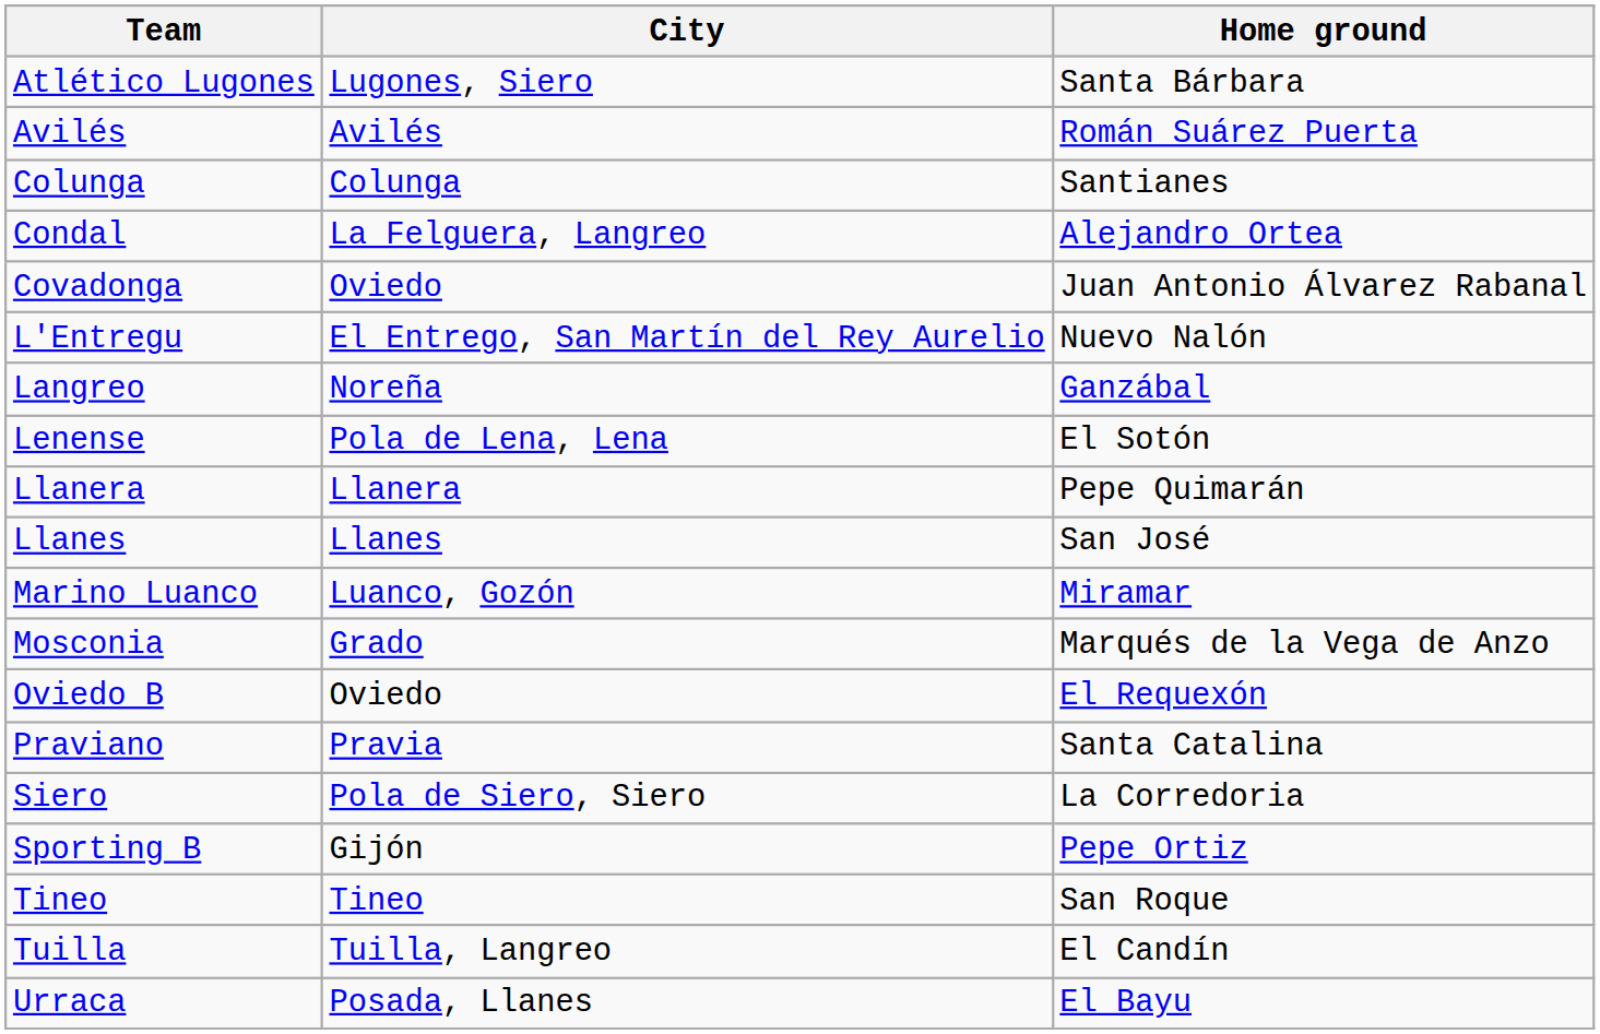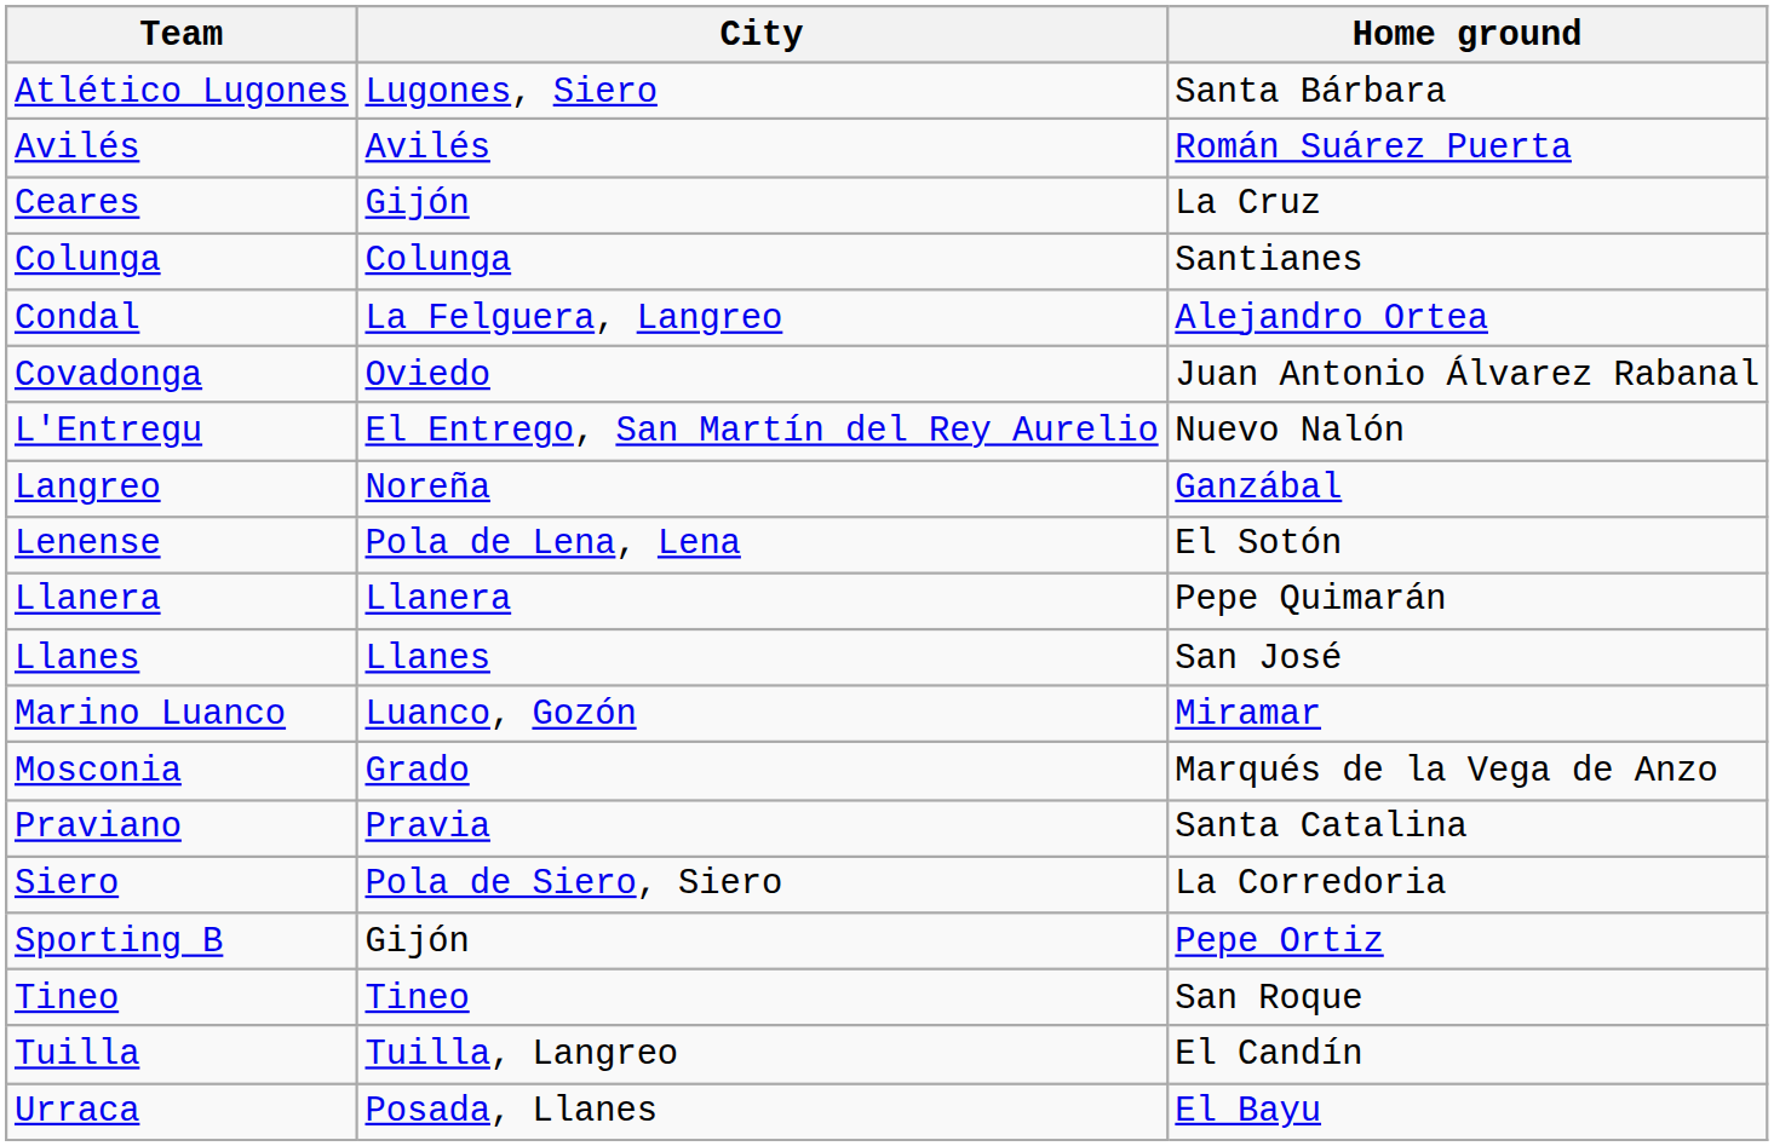 <table class="wikitable sortable">
 <tr>
 <th>Team</th>
 <th>City</th>
 <th>Home ground</th>
 </tr>
 <tr>
 <td><a href='#'>Atlético Lugones</a></td>
 <td><a href='#'>Lugones</a>, <a href='#'>Siero</a></td>
 <td>Santa Bárbara</td>
 </tr>
 <tr>
 <td><a href='#'>Avilés</a></td>
 <td><a href='#'>Avilés</a></td>
 <td><a href='#'>Román Suárez Puerta</a></td>
+</tr>
+<tr>
+<td><a href='#'>Ceares</a></td>
+<td><a href='#'>Gijón</a></td>
+<td>La Cruz</td>
 </tr>
 <tr>
 <td><a href='#'>Colunga</a></td>
 <td><a href='#'>Colunga</a></td>
 <td>Santianes</td>
 </tr>
 <tr>
 <td><a href='#'>Condal</a></td>
 <td><a href='#'>La Felguera</a>, <a href='#'>Langreo</a></td>
 <td><a href='#'>Alejandro Ortea</a></td>
 </tr>
 <tr>
 <td><a href='#'>Covadonga</a></td>
 <td><a href='#'>Oviedo</a></td>
 <td>Juan Antonio Álvarez Rabanal</td>
 </tr>
 <tr>
 <td><a href='#'>L'Entregu</a></td>
 <td><a href='#'>El Entrego</a>, <a href='#'>San Martín del Rey Aurelio</a></td>
 <td>Nuevo Nalón</td>
 </tr>
 <tr>
 <td><a href='#'>Langreo</a></td>
 <td><a href='#'>Noreña</a></td>
 <td><a href='#'>Ganzábal</a></td>
 </tr>
 <tr>
 <td><a href='#'>Lenense</a></td>
 <td><a href='#'>Pola de Lena</a>, <a href='#'>Lena</a></td>
 <td>El Sotón</td>
 </tr>
 <tr>
 <td><a href='#'>Llanera</a></td>
 <td><a href='#'>Llanera</a></td>
 <td>Pepe Quimarán</td>
 </tr>
 <tr>
 <td><a href='#'>Llanes</a></td>
 <td><a href='#'>Llanes</a></td>
 <td>San José</td>
 </tr>
 <tr>
 <td><a href='#'>Marino Luanco</a></td>
 <td><a href='#'>Luanco</a>, <a href='#'>Gozón</a></td>
 <td><a href='#'>Miramar</a></td>
 </tr>
 <tr>
 <td><a href='#'>Mosconia</a></td>
 <td><a href='#'>Grado</a></td>
 <td>Marqués de la Vega de Anzo</td>
 </tr>
 <tr>
-<td><a href='#'>Oviedo B</a></td>
-<td>Oviedo</td>
-<td><a href='#'>El Requexón</a></td>
-</tr>
-<tr>
 <td><a href='#'>Praviano</a></td>
 <td><a href='#'>Pravia</a></td>
 <td>Santa Catalina</td>
 </tr>
 <tr>
 <td><a href='#'>Siero</a></td>
 <td><a href='#'>Pola de Siero</a>, Siero</td>
 <td>La Corredoria</td>
 </tr>
 <tr>
 <td><a href='#'>Sporting B</a></td>
 <td>Gijón</td>
 <td><a href='#'>Pepe Ortiz</a></td>
 </tr>
 <tr>
 <td><a href='#'>Tineo</a></td>
 <td><a href='#'>Tineo</a></td>
 <td>San Roque</td>
 </tr>
 <tr>
 <td><a href='#'>Tuilla</a></td>
 <td><a href='#'>Tuilla</a>, Langreo</td>
 <td>El Candín</td>
 </tr>
 <tr>
 <td><a href='#'>Urraca</a></td>
 <td><a href='#'>Posada</a>, Llanes</td>
 <td><a href='#'>El Bayu</a></td>
 </tr>
 </table>
